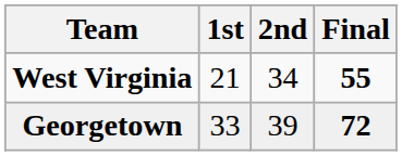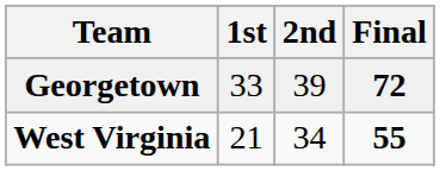 <table class="wikitable">
 <tr colspan="10">
 <th>Team</th>
 <th>1st</th>
 <th>2nd</th>
 <th>Final</th>
 </tr>
+<tr style="text-align:center; background:#f0f0f0;">
+<td><strong>Georgetown</strong></td>
+<td>33</td>
+<td>39</td>
+<td><strong>72</strong></td>
+</tr>
 <tr style="text-align:center;">
 <td><strong>West Virginia</strong></td>
 <td>21</td>
 <td>34</td>
 <td><strong>55</strong></td>
 </tr>
-<tr style="text-align:center; background:#f0f0f0;">
-<td><strong>Georgetown</strong></td>
-<td>33</td>
-<td>39</td>
-<td><strong>72</strong></td>
-</tr>
 </table>
